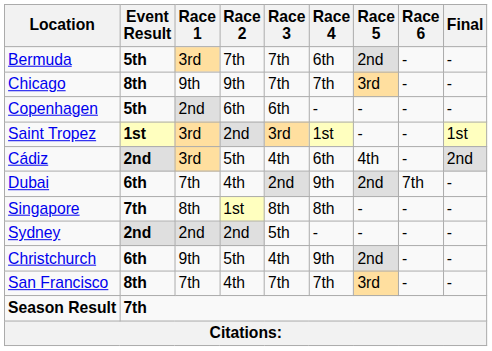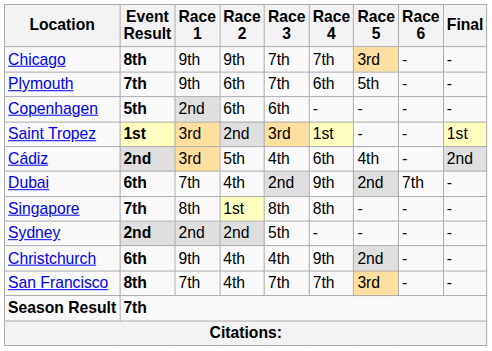 <table class="wikitable">
 <tr>
 <th>Location</th>
 <th>Event<br>Result</th>
 <th>Race<br>1</th>
 <th>Race<br>2</th>
 <th>Race<br>3</th>
 <th>Race<br>4</th>
 <th>Race<br>5</th>
 <th>Race<br>6</th>
 <th>Final</th>
 </tr>
 <tr>
-<td> <a href='#'>Bermuda</a></td>
-<td><strong>5th</strong></td>
-<td style="background:#FFDF9F;">3rd</td>
-<td>7th</td>
-<td>7th</td>
-<td>6th</td>
-<td style="background:#DFDFDF;">2nd</td>
-<td>-</td>
-<td>-</td>
-</tr>
-<tr>
 <td> <a href='#'>Chicago</a></td>
 <td><strong>8th</strong></td>
 <td>9th</td>
 <td>9th</td>
 <td>7th</td>
 <td>7th</td>
 <td style="background:#FFDF9F;">3rd</td>
+<td>-</td>
+<td>-</td>
+</tr>
+<tr>
+<td> <a href='#'>Plymouth</a></td>
+<td><strong>7th</strong></td>
+<td>9th</td>
+<td>6th</td>
+<td>7th</td>
+<td>6th</td>
+<td>5th</td>
 <td>-</td>
 <td>-</td>
 </tr>
 <tr>
 <td> <a href='#'>Copenhagen</a></td>
 <td><strong>5th</strong></td>
 <td style="background:#DFDFDF;">2nd</td>
 <td>6th</td>
 <td>6th</td>
 <td>-</td>
 <td>-</td>
 <td>-</td>
 <td>-</td>
 </tr>
 <tr>
 <td> <a href='#'>Saint Tropez</a></td>
 <td style="background:#FFFFBF;"><strong>1st</strong></td>
 <td style="background:#FFDF9F;">3rd</td>
 <td style="background:#DFDFDF;">2nd</td>
 <td style="background:#FFDF9F;">3rd</td>
 <td style="background:#FFFFBF;">1st</td>
 <td>-</td>
 <td>-</td>
 <td style="background:#FFFFBF;">1st</td>
 </tr>
 <tr>
 <td> <a href='#'>Cádiz</a></td>
 <td style="background:#DFDFDF;"><strong>2nd</strong></td>
 <td style="background:#FFDF9F;">3rd</td>
 <td>5th</td>
 <td>4th</td>
 <td>6th</td>
 <td>4th</td>
 <td>-</td>
 <td style="background:#DFDFDF;">2nd</td>
 </tr>
 <tr>
 <td> <a href='#'>Dubai</a></td>
 <td><strong>6th</strong></td>
 <td>7th</td>
 <td>4th</td>
 <td style="background:#DFDFDF;">2nd</td>
 <td>9th</td>
 <td style="background:#DFDFDF;">2nd</td>
 <td>7th</td>
 <td>-</td>
 </tr>
 <tr>
 <td> <a href='#'>Singapore</a></td>
 <td><strong>7th</strong></td>
 <td>8th</td>
 <td style="background:#FFFFBF;">1st</td>
 <td>8th</td>
 <td>8th</td>
 <td>-</td>
 <td>-</td>
 <td>-</td>
 </tr>
 <tr>
 <td> <a href='#'>Sydney</a></td>
 <td style="background:#DFDFDF;"><strong>2nd</strong></td>
 <td style="background:#DFDFDF;">2nd</td>
 <td style="background:#DFDFDF;">2nd</td>
 <td>5th</td>
 <td>-</td>
 <td>-</td>
 <td>-</td>
 <td>-</td>
 </tr>
 <tr>
 <td> <a href='#'>Christchurch</a></td>
 <td><strong>6th</strong></td>
 <td>9th</td>
-<td>5th</td>
+<td>4th</td>
 <td>4th</td>
 <td>9th</td>
 <td style="background:#DFDFDF;">2nd</td>
 <td>-</td>
 <td>-</td>
 </tr>
 <tr>
 <td> <a href='#'>San Francisco</a></td>
 <td><strong>8th</strong></td>
 <td>7th</td>
 <td>4th</td>
 <td>7th</td>
 <td>7th</td>
 <td style="background:#FFDF9F;">3rd</td>
 <td>-</td>
 <td>-</td>
 </tr>
 <tr>
 <td><strong>Season Result</strong></td>
 <td colspan="8"><strong>7th</strong></td>
 </tr>
 <tr>
 <th colspan="9">Citations:</th>
 </tr>
 </table>
